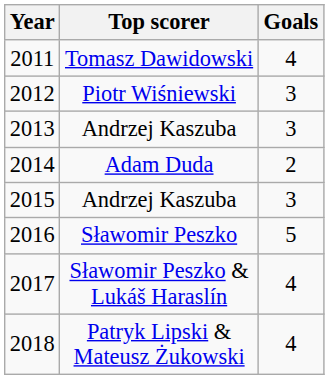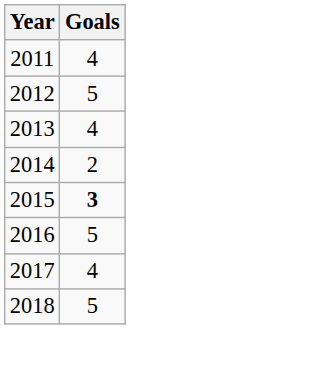 <table class="wikitable" style="text-align: center">
 <tr>
 <th>Year</th>
-<th>Top scorer</th>
 <th>Goals</th>
 </tr>
 <tr>
 <td>2011</td>
-<td><a href='#'>Tomasz Dawidowski</a></td>
 <td>4</td>
 </tr>
 <tr>
 <td>2012</td>
-<td><a href='#'>Piotr Wiśniewski</a></td>
-<td>3</td>
+<td>5</td>
 </tr>
 <tr>
 <td>2013</td>
-<td>Andrzej Kaszuba</td>
-<td>3</td>
+<td>4</td>
 </tr>
 <tr>
 <td>2014</td>
-<td><a href='#'>Adam Duda</a></td>
 <td>2</td>
 </tr>
 <tr>
 <td>2015</td>
-<td>Andrzej Kaszuba</td>
-<td>3</td>
+<td><strong>3</strong></td>
 </tr>
 <tr>
 <td>2016</td>
-<td><a href='#'>Sławomir Peszko</a></td>
 <td>5</td>
 </tr>
 <tr>
 <td>2017</td>
-<td><a href='#'>Sławomir Peszko</a> &<br><a href='#'>Lukáš Haraslín</a></td>
 <td>4</td>
 </tr>
 <tr>
 <td>2018</td>
-<td><a href='#'>Patryk Lipski</a> &<br><a href='#'>Mateusz Żukowski</a></td>
-<td>4</td>
+<td>5</td>
 </tr>
 </table>
